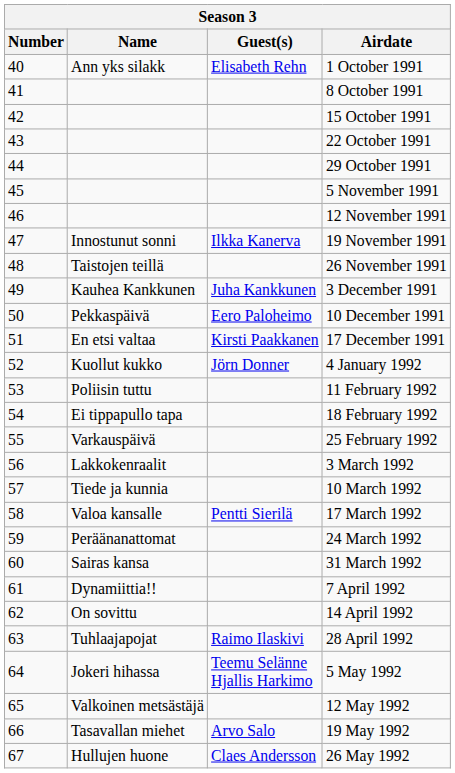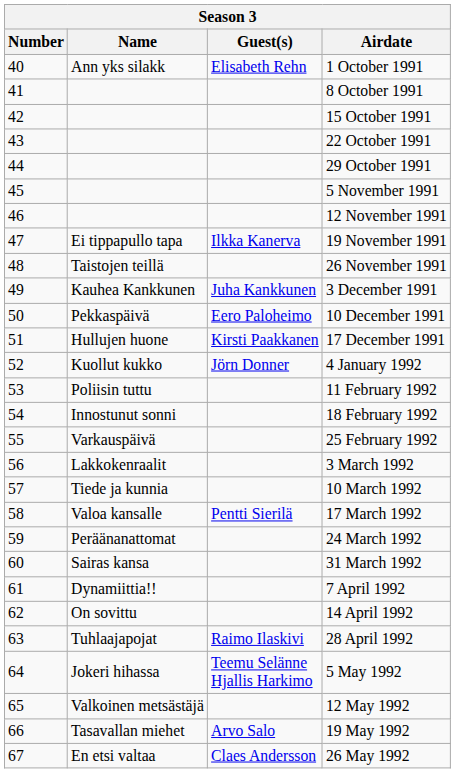 <table class="wikitable">
 <tr>
 <th colspan="4">Season 3</th>
 </tr>
 <tr>
 <th>Number</th>
 <th>Name</th>
 <th>Guest(s)</th>
 <th>Airdate</th>
 </tr>
 <tr>
 <td>40</td>
 <td>Ann yks silakk</td>
 <td><a href='#'>Elisabeth Rehn</a></td>
 <td>1 October 1991</td>
 </tr>
 <tr>
 <td>41</td>
 <td></td>
 <td></td>
 <td>8 October 1991</td>
 </tr>
 <tr>
 <td>42</td>
 <td></td>
 <td></td>
 <td>15 October 1991</td>
 </tr>
 <tr>
 <td>43</td>
 <td></td>
 <td></td>
 <td>22 October 1991</td>
 </tr>
 <tr>
 <td>44</td>
 <td></td>
 <td></td>
 <td>29 October 1991</td>
 </tr>
 <tr>
 <td>45</td>
 <td></td>
 <td></td>
 <td>5 November 1991</td>
 </tr>
 <tr>
 <td>46</td>
 <td></td>
 <td></td>
 <td>12 November 1991</td>
 </tr>
 <tr>
 <td>47</td>
-<td>Innostunut sonni</td>
+<td>Ei tippapullo tapa</td>
 <td><a href='#'>Ilkka Kanerva</a></td>
 <td>19 November 1991</td>
 </tr>
 <tr>
 <td>48</td>
 <td>Taistojen teillä</td>
 <td></td>
 <td>26 November 1991</td>
 </tr>
 <tr>
 <td>49</td>
 <td>Kauhea Kankkunen</td>
 <td><a href='#'>Juha Kankkunen</a></td>
 <td>3 December 1991</td>
 </tr>
 <tr>
 <td>50</td>
 <td>Pekkaspäivä</td>
 <td><a href='#'>Eero Paloheimo</a></td>
 <td>10 December 1991</td>
 </tr>
 <tr>
 <td>51</td>
-<td>En etsi valtaa</td>
+<td>Hullujen huone</td>
 <td><a href='#'>Kirsti Paakkanen</a></td>
 <td>17 December 1991</td>
 </tr>
 <tr>
 <td>52</td>
 <td>Kuollut kukko</td>
 <td><a href='#'>Jörn Donner</a></td>
 <td>4 January 1992</td>
 </tr>
 <tr>
 <td>53</td>
 <td>Poliisin tuttu</td>
 <td></td>
 <td>11 February 1992</td>
 </tr>
 <tr>
 <td>54</td>
-<td>Ei tippapullo tapa</td>
+<td>Innostunut sonni</td>
 <td></td>
 <td>18 February 1992</td>
 </tr>
 <tr>
 <td>55</td>
 <td>Varkauspäivä</td>
 <td></td>
 <td>25 February 1992</td>
 </tr>
 <tr>
 <td>56</td>
 <td>Lakkokenraalit</td>
 <td></td>
 <td>3 March 1992</td>
 </tr>
 <tr>
 <td>57</td>
 <td>Tiede ja kunnia</td>
 <td></td>
 <td>10 March 1992</td>
 </tr>
 <tr>
 <td>58</td>
 <td>Valoa kansalle</td>
 <td><a href='#'>Pentti Sierilä</a></td>
 <td>17 March 1992</td>
 </tr>
 <tr>
 <td>59</td>
 <td>Peräänanattomat</td>
 <td></td>
 <td>24 March 1992</td>
 </tr>
 <tr>
 <td>60</td>
 <td>Sairas kansa</td>
 <td></td>
 <td>31 March 1992</td>
 </tr>
 <tr>
 <td>61</td>
 <td>Dynamiittia!!</td>
 <td></td>
 <td>7 April 1992</td>
 </tr>
 <tr>
 <td>62</td>
 <td>On sovittu</td>
 <td></td>
 <td>14 April 1992</td>
 </tr>
 <tr>
 <td>63</td>
 <td>Tuhlaajapojat</td>
 <td><a href='#'>Raimo Ilaskivi</a></td>
 <td>28 April 1992</td>
 </tr>
 <tr>
 <td>64</td>
 <td>Jokeri hihassa</td>
 <td><a href='#'>Teemu Selänne</a><br><a href='#'>Hjallis Harkimo</a></td>
 <td>5 May 1992</td>
 </tr>
 <tr>
 <td>65</td>
 <td>Valkoinen metsästäjä</td>
 <td></td>
 <td>12 May 1992</td>
 </tr>
 <tr>
 <td>66</td>
 <td>Tasavallan miehet</td>
 <td><a href='#'>Arvo Salo</a></td>
 <td>19 May 1992</td>
 </tr>
 <tr>
 <td>67</td>
-<td>Hullujen huone</td>
+<td>En etsi valtaa</td>
 <td><a href='#'>Claes Andersson</a></td>
 <td>26 May 1992</td>
 </tr>
 </table>
